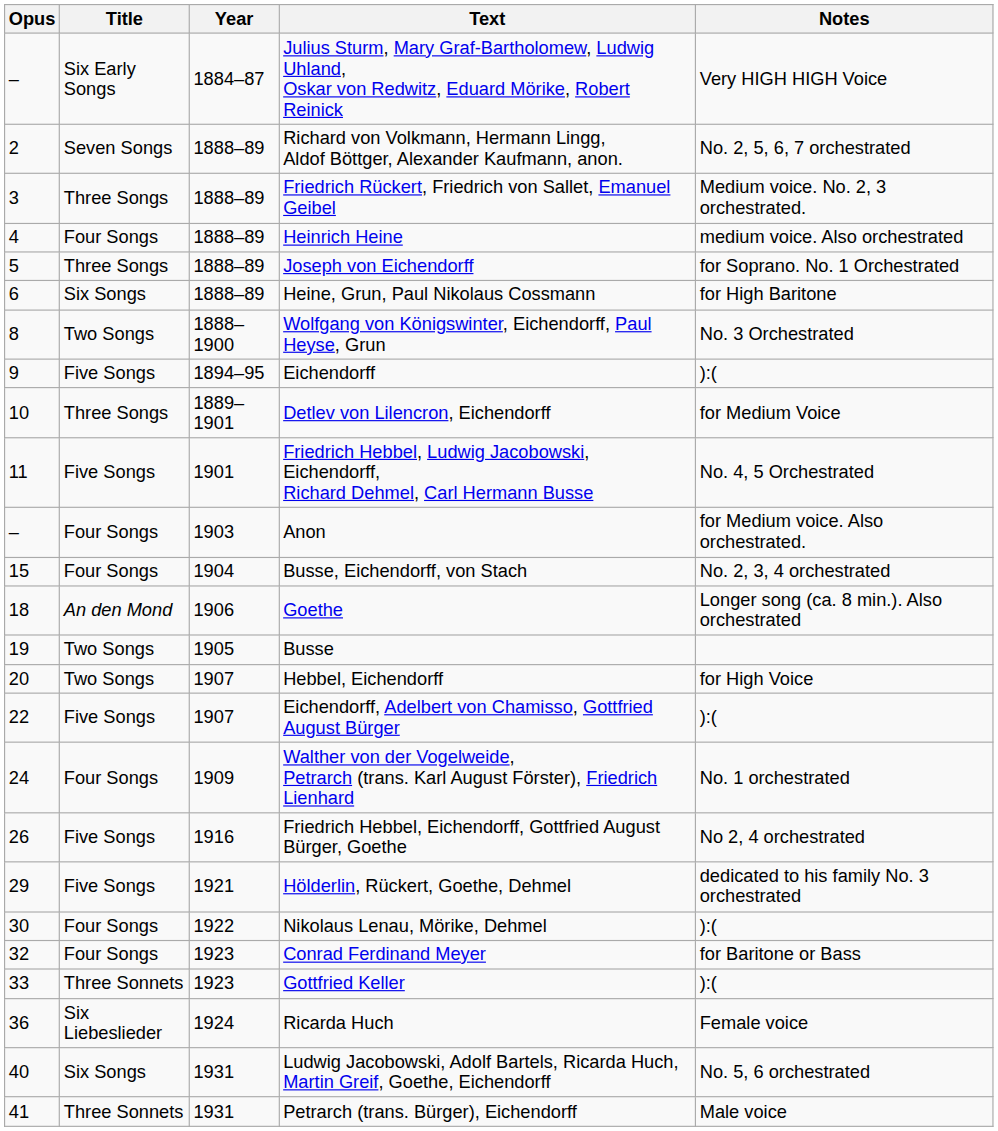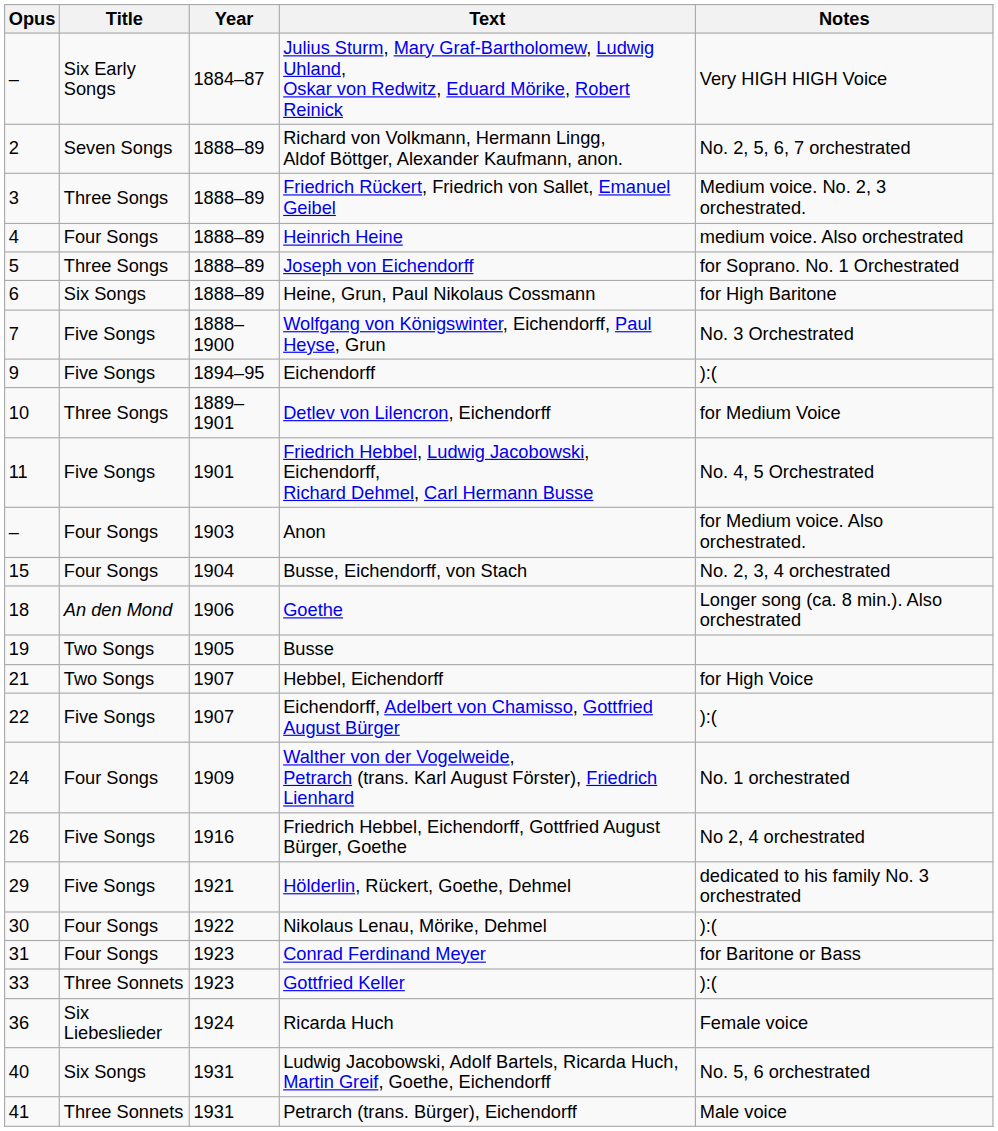 <table class="wikitable">
 <tr>
 <th>Opus</th>
 <th>Title</th>
 <th>Year</th>
 <th>Text</th>
 <th>Notes</th>
 </tr>
 <tr>
 <td>–</td>
 <td>Six Early Songs</td>
 <td>1884–87</td>
 <td><a href='#'>Julius Sturm</a>, <a href='#'>Mary Graf-Bartholomew</a>, <a href='#'>Ludwig Uhland</a>,<br><a href='#'>Oskar von Redwitz</a>, <a href='#'>Eduard Mörike</a>, <a href='#'>Robert Reinick</a></td>
 <td>Very HIGH HIGH Voice</td>
 </tr>
 <tr>
 <td>2</td>
 <td>Seven Songs</td>
 <td>1888–89</td>
 <td>Richard von Volkmann, Hermann Lingg,<br>Aldof Böttger, Alexander Kaufmann, anon.</td>
 <td>No. 2, 5, 6, 7 orchestrated</td>
 </tr>
 <tr>
 <td>3</td>
 <td>Three Songs</td>
 <td>1888–89</td>
 <td><a href='#'>Friedrich Rückert</a>, Friedrich von Sallet, <a href='#'>Emanuel Geibel</a></td>
 <td>Medium voice. No. 2, 3 orchestrated.</td>
 </tr>
 <tr>
 <td>4</td>
 <td>Four Songs</td>
 <td>1888–89</td>
 <td><a href='#'>Heinrich Heine</a></td>
 <td>medium voice. Also orchestrated</td>
 </tr>
 <tr>
 <td>5</td>
 <td>Three Songs</td>
 <td>1888–89</td>
 <td><a href='#'>Joseph von Eichendorff</a></td>
 <td>for Soprano. No. 1 Orchestrated</td>
 </tr>
 <tr>
 <td>6</td>
 <td>Six Songs</td>
 <td>1888–89</td>
 <td>Heine, Grun, Paul Nikolaus Cossmann</td>
 <td>for High Baritone</td>
 </tr>
 <tr>
-<td>8</td>
-<td>Two Songs</td>
+<td>7</td>
+<td>Five Songs</td>
 <td>1888–1900</td>
 <td><a href='#'>Wolfgang von Königswinter</a>, Eichendorff, <a href='#'>Paul Heyse</a>, Grun</td>
 <td>No. 3 Orchestrated</td>
 </tr>
 <tr>
 <td>9</td>
 <td>Five Songs</td>
 <td>1894–95</td>
 <td>Eichendorff</td>
 <td>):(</td>
 </tr>
 <tr>
 <td>10</td>
 <td>Three Songs</td>
 <td>1889–1901</td>
 <td><a href='#'>Detlev von Lilencron</a>, Eichendorff</td>
 <td>for Medium Voice</td>
 </tr>
 <tr>
 <td>11</td>
 <td>Five Songs</td>
 <td>1901</td>
 <td><a href='#'>Friedrich Hebbel</a>, <a href='#'>Ludwig Jacobowski</a>, Eichendorff,<br> <a href='#'>Richard Dehmel</a>, <a href='#'>Carl Hermann Busse</a></td>
 <td>No. 4, 5 Orchestrated</td>
 </tr>
 <tr>
 <td>–</td>
 <td>Four Songs</td>
 <td>1903</td>
 <td>Anon</td>
 <td>for Medium voice. Also orchestrated.</td>
 </tr>
 <tr>
 <td>15</td>
 <td>Four Songs</td>
 <td>1904</td>
 <td>Busse, Eichendorff, von Stach</td>
 <td>No. 2, 3, 4 orchestrated</td>
 </tr>
 <tr>
 <td>18</td>
 <td><em>An den Mond</em></td>
 <td>1906</td>
 <td><a href='#'>Goethe</a></td>
 <td>Longer song (ca. 8 min.). Also orchestrated</td>
 </tr>
 <tr>
 <td>19</td>
 <td>Two Songs</td>
 <td>1905</td>
 <td>Busse</td>
 <td></td>
 </tr>
 <tr>
-<td>20</td>
+<td>21</td>
 <td>Two Songs</td>
 <td>1907</td>
 <td>Hebbel, Eichendorff</td>
 <td>for High Voice</td>
 </tr>
 <tr>
 <td>22</td>
 <td>Five Songs</td>
 <td>1907</td>
 <td>Eichendorff, <a href='#'>Adelbert von Chamisso</a>, <a href='#'>Gottfried August Bürger</a></td>
 <td>):(</td>
 </tr>
 <tr>
 <td>24</td>
 <td>Four Songs</td>
 <td>1909</td>
 <td><a href='#'>Walther von der Vogelweide</a>,<br><a href='#'>Petrarch</a> (trans. Karl August Förster), <a href='#'>Friedrich Lienhard</a></td>
 <td>No. 1 orchestrated</td>
 </tr>
 <tr>
 <td>26</td>
 <td>Five Songs</td>
 <td>1916</td>
 <td>Friedrich Hebbel, Eichendorff, Gottfried August Bürger, Goethe</td>
 <td>No 2, 4 orchestrated</td>
 </tr>
 <tr>
 <td>29</td>
 <td>Five Songs</td>
 <td>1921</td>
 <td><a href='#'>Hölderlin</a>, Rückert, Goethe, Dehmel</td>
 <td>dedicated to his family No. 3 orchestrated</td>
 </tr>
 <tr>
 <td>30</td>
 <td>Four Songs</td>
 <td>1922</td>
 <td>Nikolaus Lenau, Mörike, Dehmel</td>
 <td>):(</td>
 </tr>
 <tr>
-<td>32</td>
+<td>31</td>
 <td>Four Songs</td>
 <td>1923</td>
 <td><a href='#'>Conrad Ferdinand Meyer</a></td>
 <td>for Baritone or Bass</td>
 </tr>
 <tr>
 <td>33</td>
 <td>Three Sonnets</td>
 <td>1923</td>
 <td><a href='#'>Gottfried Keller</a></td>
 <td>):(</td>
 </tr>
 <tr>
 <td>36</td>
 <td>Six Liebeslieder</td>
 <td>1924</td>
 <td>Ricarda Huch</td>
 <td>Female voice</td>
 </tr>
 <tr>
 <td>40</td>
 <td>Six Songs</td>
 <td>1931</td>
 <td>Ludwig Jacobowski, Adolf Bartels, Ricarda Huch,<br><a href='#'>Martin Greif</a>, Goethe, Eichendorff</td>
 <td>No. 5, 6 orchestrated</td>
 </tr>
 <tr>
 <td>41</td>
 <td>Three Sonnets</td>
 <td>1931</td>
 <td>Petrarch (trans. Bürger), Eichendorff</td>
 <td>Male voice</td>
 </tr>
 </table>
